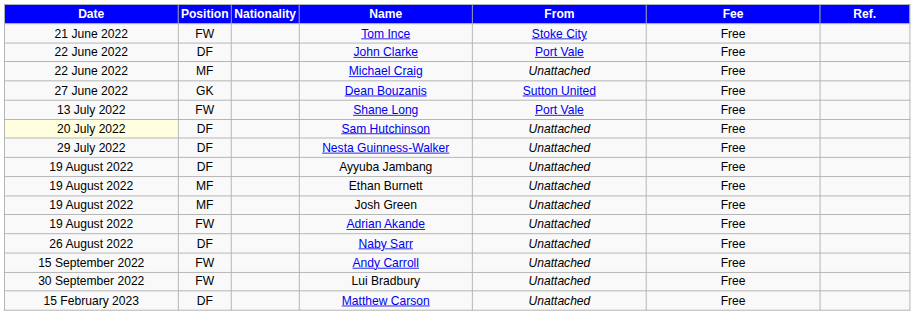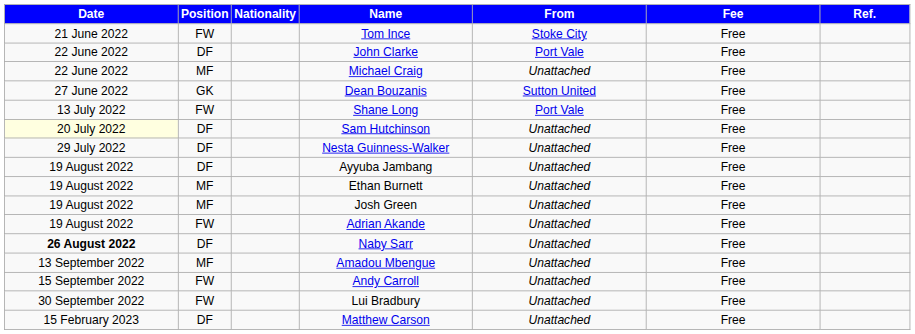 <table class="wikitable"  style="text-align:center; font-size:90%; ">
 <tr>
 <th style="background:#00f; color:white; width:200px;">Date</th>
 <th style="background:#00f; color:white; width:50px;">Position</th>
 <th style="background:#00f; color:white; width:50px;">Nationality</th>
 <th style="background:#00f; color:white; width:200px;">Name</th>
 <th style="background:#00f; color:white; width:200px;">From</th>
 <th style="background:#00f; color:white; width:200px;">Fee</th>
 <th style="background:#00f; color:white; width:100px;">Ref.</th>
 </tr>
 <tr>
 <td>21 June 2022</td>
 <td>FW</td>
 <td></td>
 <td><a href='#'>Tom Ince</a></td>
 <td><a href='#'>Stoke City</a></td>
 <td>Free</td>
 <td></td>
 </tr>
 <tr>
 <td>22 June 2022</td>
 <td>DF</td>
 <td></td>
 <td><a href='#'>John Clarke</a></td>
 <td><a href='#'>Port Vale</a></td>
 <td>Free</td>
 <td></td>
 </tr>
 <tr>
 <td>22 June 2022</td>
 <td>MF</td>
 <td></td>
 <td><a href='#'>Michael Craig</a></td>
 <td><em>Unattached</em></td>
 <td>Free</td>
 <td></td>
 </tr>
 <tr>
 <td>27 June 2022</td>
 <td>GK</td>
 <td></td>
 <td><a href='#'>Dean Bouzanis</a></td>
 <td><a href='#'>Sutton United</a></td>
 <td>Free</td>
 <td></td>
 </tr>
 <tr>
 <td>13 July 2022</td>
 <td>FW</td>
 <td></td>
 <td><a href='#'>Shane Long</a></td>
 <td><a href='#'>Port Vale</a></td>
 <td>Free</td>
 <td></td>
 </tr>
 <tr>
 <td style="background: lightyellow;">20 July 2022</td>
 <td>DF</td>
 <td></td>
 <td><a href='#'>Sam Hutchinson</a></td>
 <td><em>Unattached</em></td>
 <td>Free</td>
 <td></td>
 </tr>
 <tr>
 <td>29 July 2022</td>
 <td>DF</td>
 <td></td>
 <td><a href='#'>Nesta Guinness-Walker</a></td>
 <td><em>Unattached</em></td>
 <td>Free</td>
 <td></td>
 </tr>
 <tr>
 <td>19 August 2022</td>
 <td>DF</td>
 <td></td>
 <td>Ayyuba Jambang</td>
 <td><em>Unattached</em></td>
 <td>Free</td>
 <td></td>
 </tr>
 <tr>
 <td>19 August 2022</td>
 <td>MF</td>
 <td></td>
 <td>Ethan Burnett</td>
 <td><em>Unattached</em></td>
 <td>Free</td>
 <td></td>
 </tr>
 <tr>
 <td>19 August 2022</td>
 <td>MF</td>
 <td></td>
 <td>Josh Green</td>
 <td><em>Unattached</em></td>
 <td>Free</td>
 <td></td>
 </tr>
 <tr>
 <td>19 August 2022</td>
 <td>FW</td>
 <td></td>
 <td><a href='#'>Adrian Akande</a></td>
 <td><em>Unattached</em></td>
 <td>Free</td>
 <td></td>
 </tr>
 <tr>
-<td>26 August 2022</td>
+<td><strong>26 August 2022</strong></td>
 <td>DF</td>
 <td></td>
 <td><a href='#'>Naby Sarr</a></td>
+<td><em>Unattached</em></td>
+<td>Free</td>
+<td></td>
+</tr>
+<tr>
+<td>13 September 2022</td>
+<td>MF</td>
+<td></td>
+<td><a href='#'>Amadou Mbengue</a></td>
 <td><em>Unattached</em></td>
 <td>Free</td>
 <td></td>
 </tr>
 <tr>
 <td>15 September 2022</td>
 <td>FW</td>
 <td></td>
 <td><a href='#'>Andy Carroll</a></td>
 <td><em>Unattached</em></td>
 <td>Free</td>
 <td></td>
 </tr>
 <tr>
 <td>30 September 2022</td>
 <td>FW</td>
 <td></td>
 <td>Lui Bradbury</td>
 <td><em>Unattached</em></td>
 <td>Free</td>
 <td></td>
 </tr>
 <tr>
 <td>15 February 2023</td>
 <td>DF</td>
 <td></td>
 <td><a href='#'>Matthew Carson</a></td>
 <td><em>Unattached</em></td>
 <td>Free</td>
 <td></td>
 </tr>
 </table>
